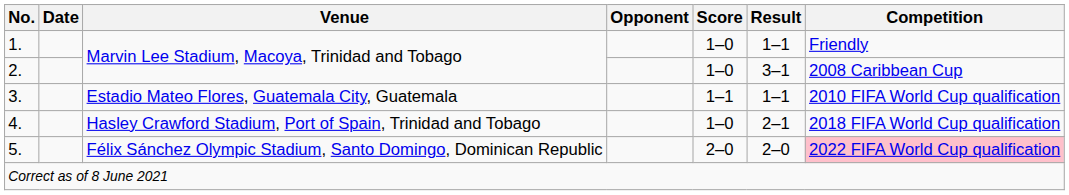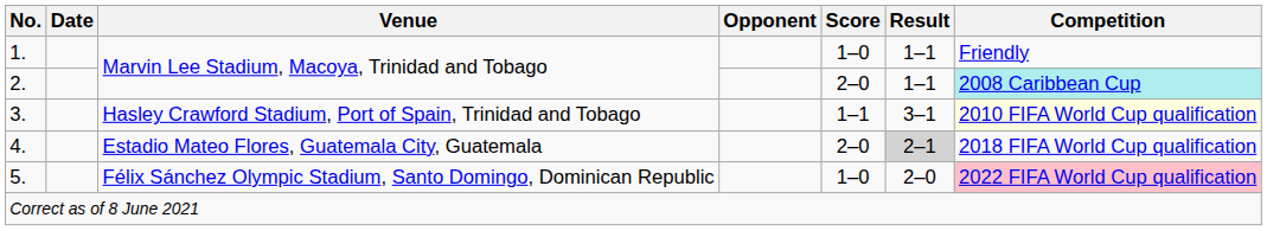 <table class="wikitable">
 <tr>
 <th>No.</th>
 <th>Date</th>
 <th>Venue</th>
 <th>Opponent</th>
 <th>Score</th>
 <th>Result</th>
 <th>Competition</th>
 </tr>
 <tr>
 <td>1.</td>
 <td></td>
 <td rowspan=2><a href='#'>Marvin Lee Stadium</a>, <a href='#'>Macoya</a>, Trinidad and Tobago</td>
 <td></td>
 <td align=center>1–0</td>
 <td align=center>1–1</td>
 <td><a href='#'>Friendly</a></td>
 </tr>
 <tr>
 <td>2.</td>
 <td></td>
 <td></td>
-<td align=center>1–0</td>
-<td align=center>3–1</td>
-<td><a href='#'>2008 Caribbean Cup</a></td>
+<td align=center>2–0</td>
+<td align=center>1–1</td>
+<td style="background: paleturquoise;"><a href='#'>2008 Caribbean Cup</a></td>
 </tr>
 <tr>
 <td>3.</td>
 <td></td>
-<td><a href='#'>Estadio Mateo Flores</a>, <a href='#'>Guatemala City</a>, Guatemala</td>
+<td><a href='#'>Hasley Crawford Stadium</a>, <a href='#'>Port of Spain</a>, Trinidad and Tobago</td>
 <td></td>
 <td align=center>1–1</td>
-<td align=center>1–1</td>
-<td><a href='#'>2010 FIFA World Cup qualification</a></td>
+<td align=center>3–1</td>
+<td style="background: lightyellow;"><a href='#'>2010 FIFA World Cup qualification</a></td>
 </tr>
 <tr>
 <td>4.</td>
 <td></td>
-<td><a href='#'>Hasley Crawford Stadium</a>, <a href='#'>Port of Spain</a>, Trinidad and Tobago</td>
+<td><a href='#'>Estadio Mateo Flores</a>, <a href='#'>Guatemala City</a>, Guatemala</td>
 <td></td>
-<td align=center>1–0</td>
-<td align=center>2–1</td>
+<td align=center>2–0</td>
+<td align=center style="background: lightgrey;">2–1</td>
 <td><a href='#'>2018 FIFA World Cup qualification</a></td>
 </tr>
 <tr>
 <td>5.</td>
 <td></td>
 <td><a href='#'>Félix Sánchez Olympic Stadium</a>, <a href='#'>Santo Domingo</a>, Dominican Republic</td>
 <td></td>
-<td align=center>2–0</td>
+<td align=center>1–0</td>
 <td align=center>2–0</td>
 <td style="background: pink;"><a href='#'>2022 FIFA World Cup qualification</a></td>
 </tr>
 <tr>
 <td colspan="12"><small><em>Correct as of 8 June 2021</em></small></td>
 </tr>
 </table>
